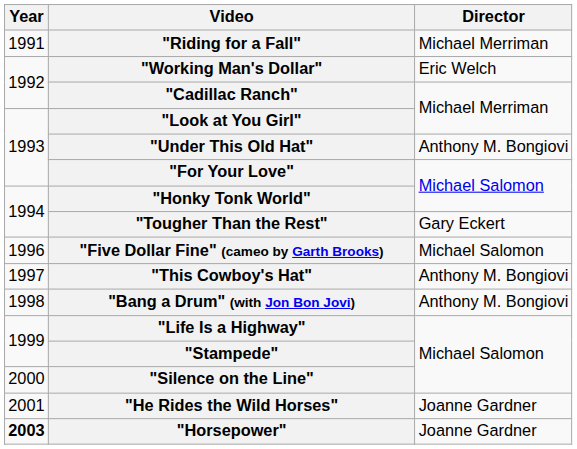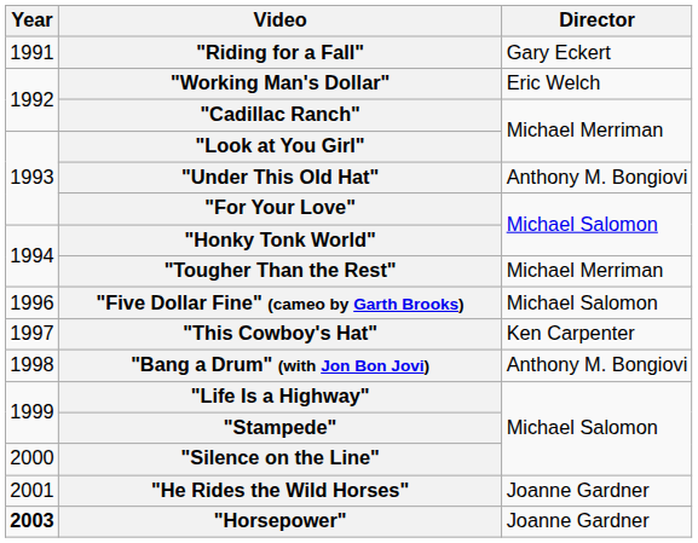 <table class="wikitable plainrowheaders">
 <tr>
 <th>Year</th>
 <th style="width:22em;">Video</th>
 <th>Director</th>
 </tr>
 <tr>
 <td>1991</td>
 <th scope="row">"Riding for a Fall"</th>
-<td>Michael Merriman</td>
+<td>Gary Eckert</td>
 </tr>
 <tr>
 <td rowspan="2">1992</td>
 <th scope="row">"Working Man's Dollar"</th>
 <td>Eric Welch</td>
 </tr>
 <tr>
 <th scope="row">"Cadillac Ranch"</th>
 <td rowspan="2">Michael Merriman</td>
 </tr>
 <tr>
 <td rowspan="3">1993</td>
 <th scope="row">"Look at You Girl"</th>
 </tr>
 <tr>
 <th scope="row">"Under This Old Hat"</th>
 <td>Anthony M. Bongiovi</td>
 </tr>
 <tr>
 <th scope="row">"For Your Love"</th>
 <td rowspan="2"><a href='#'>Michael Salomon</a></td>
 </tr>
 <tr>
 <td rowspan="2">1994</td>
 <th scope="row">"Honky Tonk World"</th>
 </tr>
 <tr>
 <th scope="row">"Tougher Than the Rest"</th>
-<td>Gary Eckert</td>
+<td>Michael Merriman</td>
 </tr>
 <tr>
 <td>1996</td>
 <th scope="row">"Five Dollar Fine" <small>(cameo by <a href='#'>Garth Brooks</a>)</small></th>
 <td>Michael Salomon</td>
 </tr>
 <tr>
 <td>1997</td>
 <th scope="row">"This Cowboy's Hat"</th>
-<td>Anthony M. Bongiovi</td>
+<td>Ken Carpenter</td>
 </tr>
 <tr>
 <td>1998</td>
 <th scope="row">"Bang a Drum" <small>(with <a href='#'>Jon Bon Jovi</a>)</small></th>
 <td>Anthony M. Bongiovi</td>
 </tr>
 <tr>
 <td rowspan="2">1999</td>
 <th scope="row">"Life Is a Highway"</th>
 <td rowspan="3">Michael Salomon</td>
 </tr>
 <tr>
 <th scope="row">"Stampede"</th>
 </tr>
 <tr>
 <td>2000</td>
 <th scope="row">"Silence on the Line"</th>
 </tr>
 <tr>
 <td>2001</td>
 <th scope="row">"He Rides the Wild Horses"</th>
 <td>Joanne Gardner</td>
 </tr>
 <tr>
 <td><strong>2003</strong></td>
 <th scope="row">"Horsepower"</th>
 <td>Joanne Gardner</td>
 </tr>
 </table>
